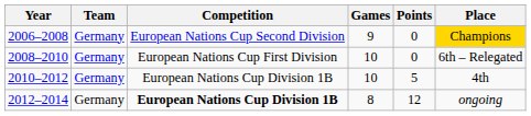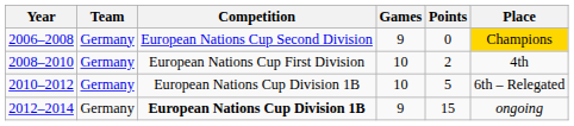 <table class="wikitable">
 <tr>
 <th>Year</th>
 <th>Team</th>
 <th>Competition</th>
 <th>Games</th>
 <th>Points</th>
 <th>Place</th>
 </tr>
 <tr align="center">
 <td><a href='#'>2006–2008</a></td>
 <td><a href='#'>Germany</a></td>
 <td><a href='#'>European Nations Cup Second Division</a></td>
 <td>9</td>
 <td>0</td>
 <td bgcolor="#FFD700">Champions</td>
 </tr>
 <tr align="center">
 <td><a href='#'>2008–2010</a></td>
 <td><a href='#'>Germany</a></td>
 <td>European Nations Cup First Division</td>
 <td>10</td>
-<td>0</td>
-<td>6th – Relegated</td>
+<td>2</td>
+<td>4th</td>
 </tr>
 <tr align="center">
 <td><a href='#'>2010–2012</a></td>
 <td><a href='#'>Germany</a></td>
 <td>European Nations Cup Division 1B</td>
 <td>10</td>
 <td>5</td>
-<td>4th</td>
+<td>6th – Relegated</td>
 </tr>
 <tr align="center">
 <td><a href='#'>2012–2014</a></td>
 <td>Germany</td>
 <td><strong>European Nations Cup Division 1B</strong></td>
-<td>8</td>
-<td>12</td>
+<td>9</td>
+<td>15</td>
 <td><em>ongoing</em></td>
 </tr>
 </table>
